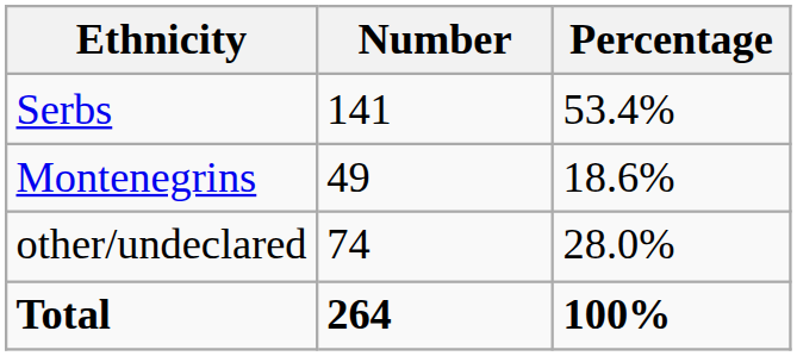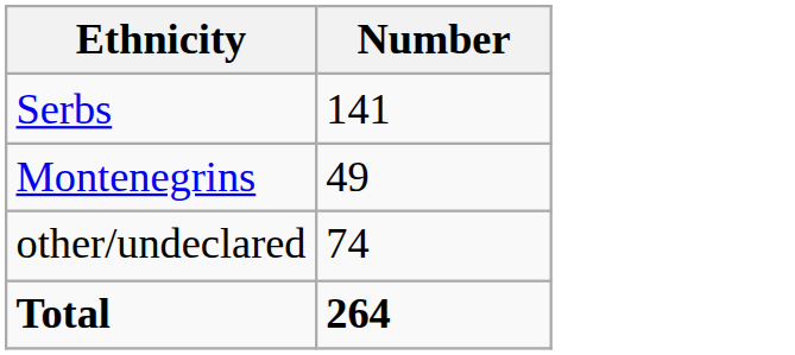 <table class="wikitable">
 <tr>
 <th width="100px">Ethnicity</th>
 <th width="80px">Number</th>
-<th width="80px">Percentage</th>
 </tr>
 <tr>
 <td><a href='#'>Serbs</a></td>
 <td>141</td>
-<td>53.4%</td>
 </tr>
 <tr>
 <td><a href='#'>Montenegrins</a></td>
 <td>49</td>
-<td>18.6%</td>
 </tr>
 <tr>
 <td>other/undeclared</td>
 <td>74</td>
-<td>28.0%</td>
 </tr>
 <tr>
 <td><strong>Total</strong></td>
 <td><strong>264</strong></td>
-<td><strong>100%</strong></td>
 </tr>
 </table>
